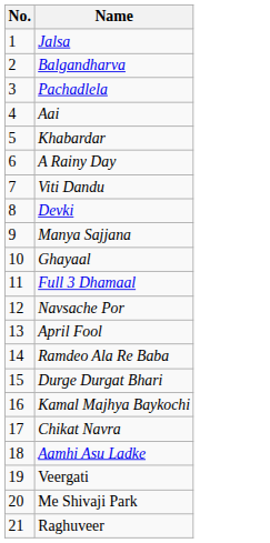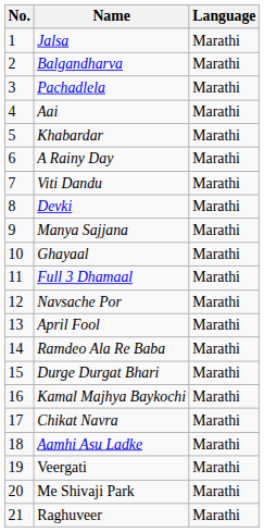 <table class="wikitable sortable">
 <tr>
 <th scope="col">No.</th>
 <th scope="col">Name</th>
+<th scope="col">Language</th>
 </tr>
 <tr>
 <td>1</td>
 <td scope="row"><em><a href='#'>Jalsa</a></em></td>
+<td>Marathi</td>
 </tr>
 <tr>
 <td>2</td>
 <td scope="row"><em><a href='#'>Balgandharva</a></em></td>
+<td>Marathi</td>
 </tr>
 <tr>
 <td>3</td>
 <td scope="row"><em><a href='#'>Pachadlela</a></em></td>
+<td>Marathi</td>
 </tr>
 <tr>
 <td>4</td>
 <td scope="row"><em>Aai</em></td>
+<td>Marathi</td>
 </tr>
 <tr>
 <td>5</td>
 <td scope="row"><em>Khabardar</em></td>
+<td>Marathi</td>
 </tr>
 <tr>
 <td>6</td>
 <td scope="row"><em>A Rainy Day</em></td>
+<td>Marathi</td>
 </tr>
 <tr>
 <td>7</td>
 <td scope="row"><em>Viti Dandu</em></td>
+<td>Marathi</td>
 </tr>
 <tr>
 <td>8</td>
 <td scope="row"><em><a href='#'>Devki</a></em></td>
+<td>Marathi</td>
 </tr>
 <tr>
 <td>9</td>
 <td scope="row"><em>Manya Sajjana</em></td>
+<td>Marathi</td>
 </tr>
 <tr>
 <td>10</td>
 <td scope="row"><em>Ghayaal</em></td>
+<td>Marathi</td>
 </tr>
 <tr>
 <td>11</td>
 <td scope="row"><em><a href='#'>Full 3 Dhamaal</a></em></td>
+<td>Marathi</td>
 </tr>
 <tr>
 <td>12</td>
 <td scope="row"><em>Navsache Por</em></td>
+<td>Marathi</td>
 </tr>
 <tr>
 <td>13</td>
 <td scope="row"><em>April Fool</em></td>
+<td>Marathi</td>
 </tr>
 <tr>
 <td>14</td>
 <td scope="row"><em>Ramdeo Ala Re Baba</em></td>
+<td>Marathi</td>
 </tr>
 <tr>
 <td>15</td>
 <td scope="row"><em>Durge Durgat Bhari</em></td>
+<td>Marathi</td>
 </tr>
 <tr>
 <td>16</td>
 <td scope="row"><em>Kamal Majhya Baykochi</em></td>
+<td>Marathi</td>
 </tr>
 <tr>
 <td>17</td>
 <td scope="row"><em>Chikat Navra</em></td>
+<td>Marathi</td>
 </tr>
 <tr>
 <td>18</td>
 <td scope="row"><em><a href='#'>Aamhi Asu Ladke</a></em></td>
+<td>Marathi</td>
 </tr>
 <tr>
 <td>19</td>
 <td>Veergati</td>
+<td>Marathi</td>
 </tr>
 <tr>
 <td>20</td>
 <td>Me Shivaji Park</td>
+<td>Marathi</td>
 </tr>
 <tr>
 <td>21</td>
 <td>Raghuveer</td>
+<td>Marathi</td>
 </tr>
 </table>
